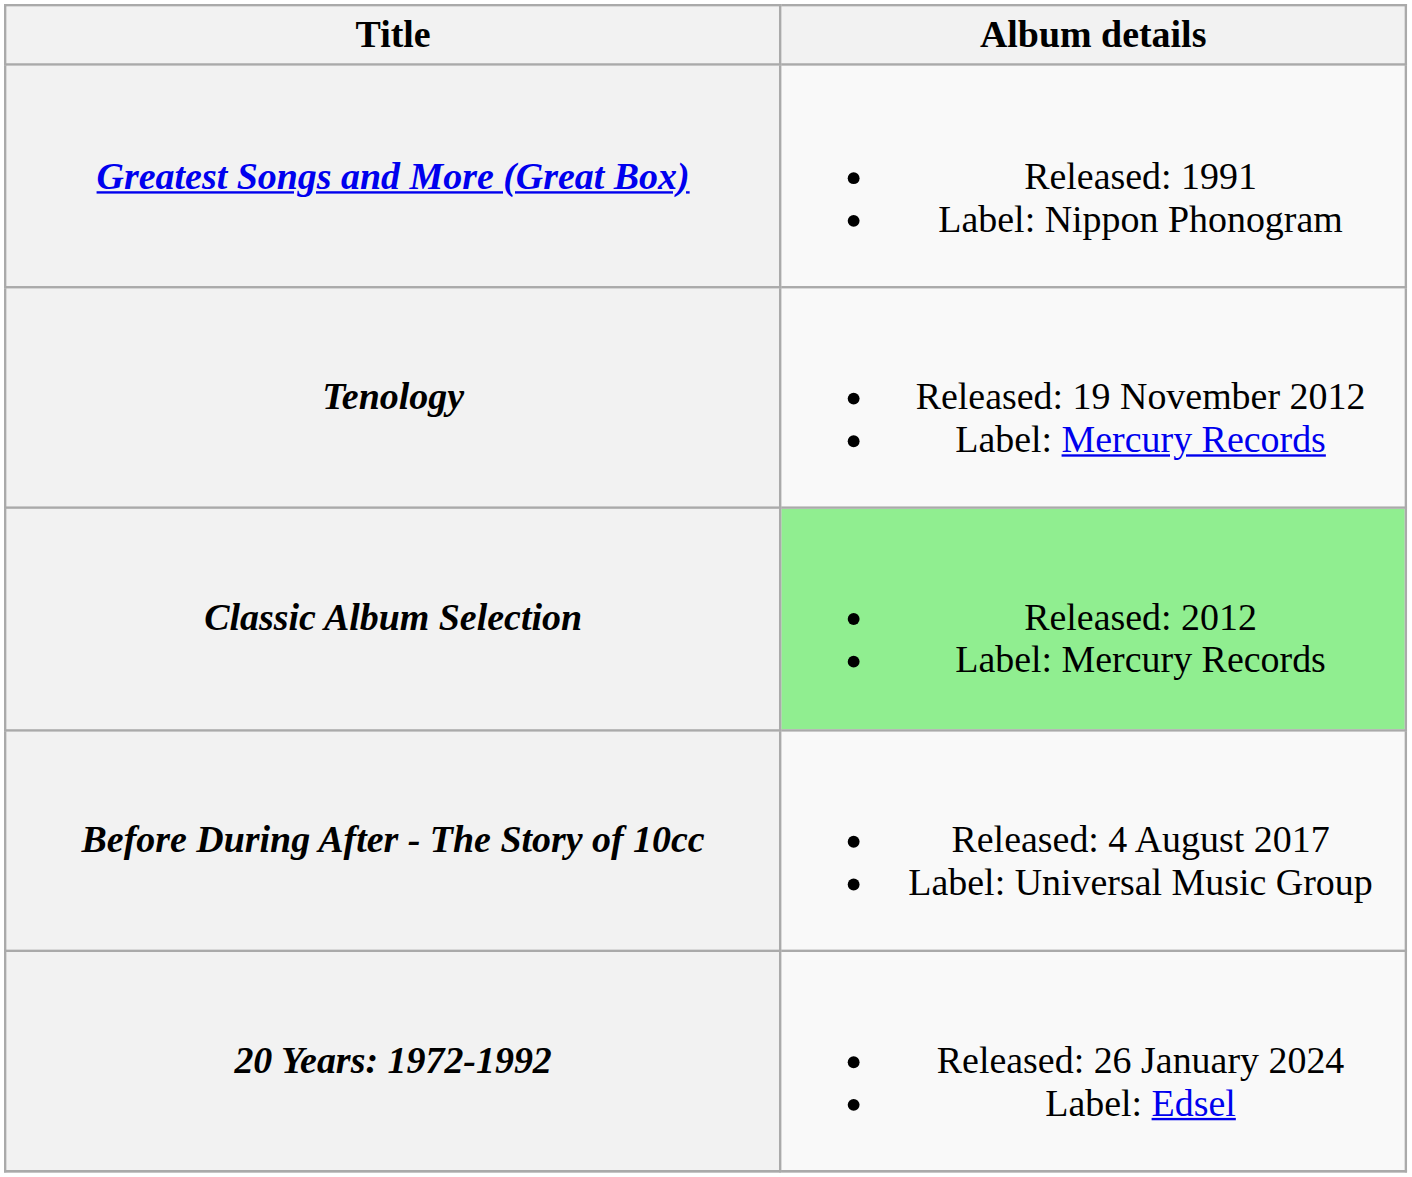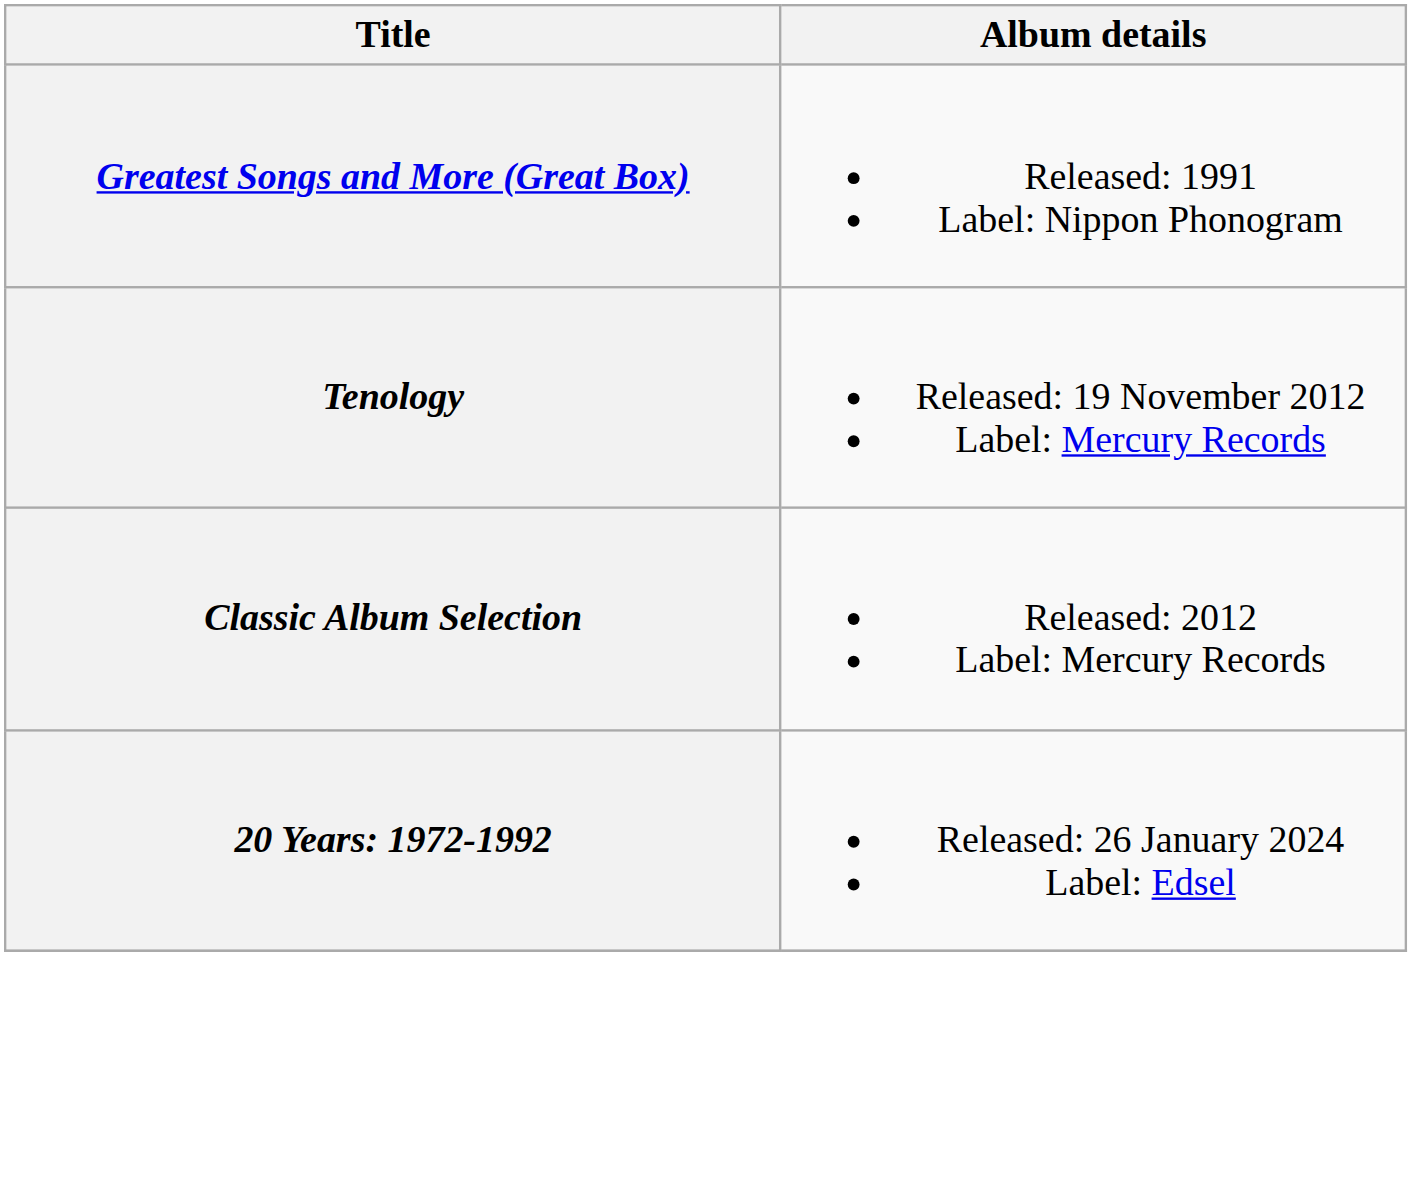 <table class="wikitable plainrowheaders" style="text-align:center;">
 <tr>
 <th scope="col" rowspan="1" style="width:20em;">Title</th>
 <th scope="col" rowspan="1" style="width:16em;">Album details</th>
 </tr>
 <tr>
 <th scope="row"><em><a href='#'>Greatest Songs and More (Great Box)</a></em></th>
 <td><br><ul><li>Released: 1991</li><li>Label: Nippon Phonogram</li></ul></td>
 </tr>
 <tr>
 <th scope="row"><em>Tenology</em></th>
 <td><br><ul><li>Released: 19 November 2012</li><li>Label: <a href='#'>Mercury Records</a></li></ul></td>
 </tr>
 <tr>
 <th scope="row"><em>Classic Album Selection</em></th>
-<td style="background: lightgreen;"><br><ul><li>Released: 2012</li><li>Label: Mercury Records</li></ul></td>
-</tr>
-<tr>
-<th scope="row"><em>Before During After - The Story of 10cc</em></th>
-<td><br><ul><li>Released: 4 August 2017</li><li>Label: Universal Music Group</li></ul></td>
+<td><br><ul><li>Released: 2012</li><li>Label: Mercury Records</li></ul></td>
 </tr>
 <tr>
 <th scope="row"><em>20 Years: 1972-1992</em></th>
 <td><br><ul><li>Released: 26 January 2024</li><li>Label: <a href='#'>Edsel</a></li></ul></td>
 </tr>
 <tr>
 </tr>
 </table>
